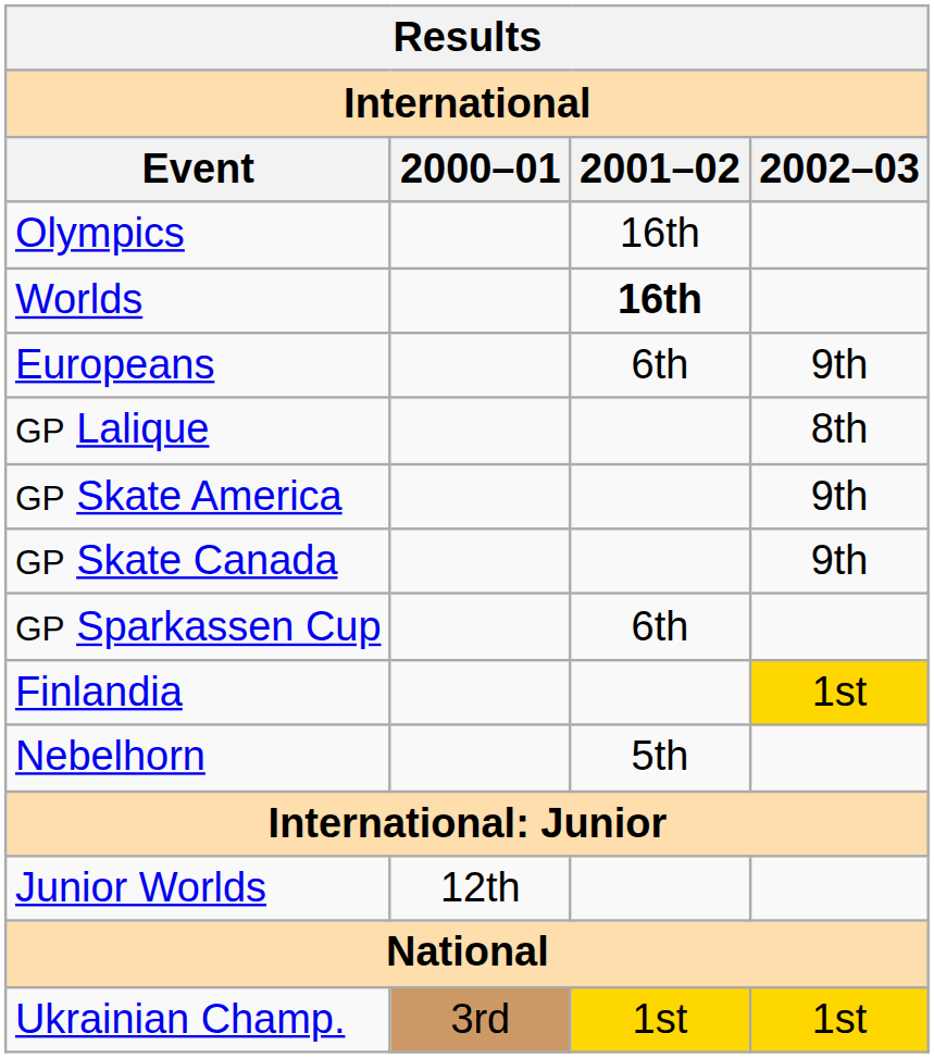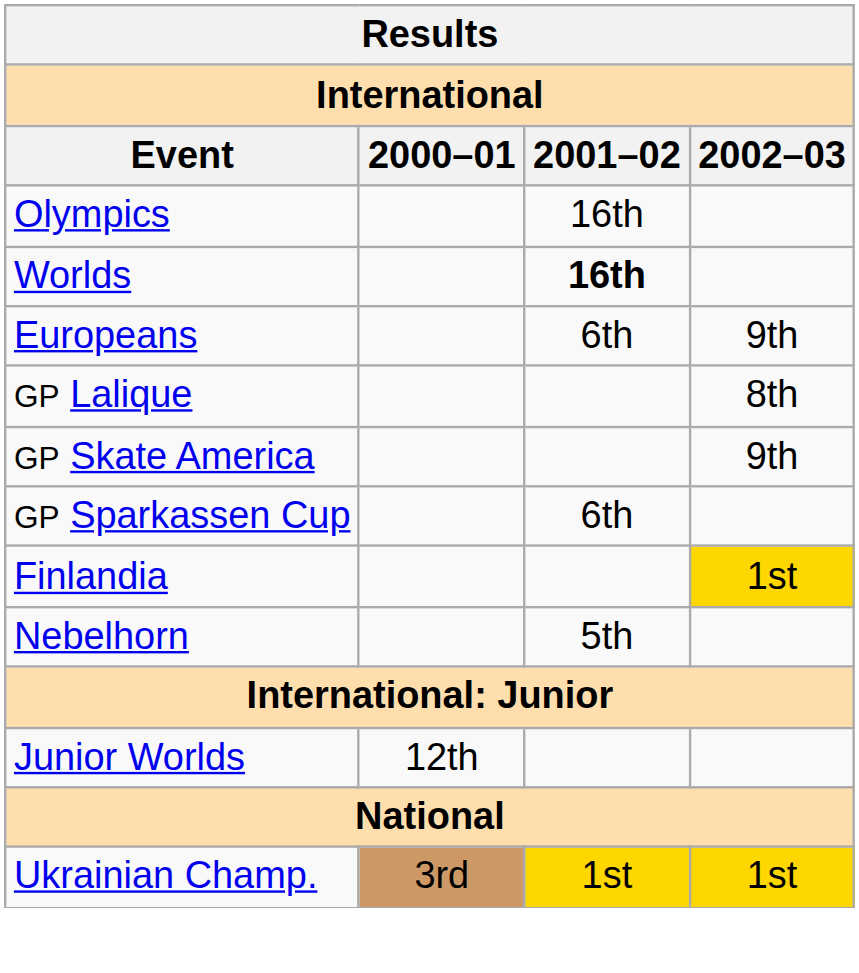 <table class="wikitable" style="text-align:center">
 <tr>
 <th colspan=4 align=center><strong>Results</strong></th>
 </tr>
 <tr>
 <th style="background-color: #ffdead; " colspan=4 align=center><strong>International</strong></th>
 </tr>
 <tr>
 <th>Event</th>
 <th>2000–01</th>
 <th>2001–02</th>
 <th>2002–03</th>
 </tr>
 <tr>
 <td align=left><a href='#'>Olympics</a></td>
 <td></td>
 <td>16th</td>
 <td></td>
 </tr>
 <tr>
 <td align=left><a href='#'>Worlds</a></td>
 <td></td>
 <td><strong>16th</strong></td>
 <td></td>
 </tr>
 <tr>
 <td align=left><a href='#'>Europeans</a></td>
 <td></td>
 <td>6th</td>
 <td>9th</td>
 </tr>
 <tr>
 <td align=left><small>GP</small> <a href='#'>Lalique</a></td>
 <td></td>
 <td></td>
 <td>8th</td>
 </tr>
 <tr>
 <td align=left><small>GP</small> <a href='#'>Skate America</a></td>
 <td></td>
 <td></td>
 <td>9th</td>
 </tr>
 <tr>
-<td align=left><small>GP</small> <a href='#'>Skate Canada</a></td>
-<td></td>
-<td></td>
-<td>9th</td>
-</tr>
-<tr>
 <td align=left><small>GP</small> <a href='#'>Sparkassen Cup</a></td>
 <td></td>
 <td>6th</td>
 <td></td>
 </tr>
 <tr>
 <td align=left><a href='#'>Finlandia</a></td>
 <td></td>
 <td></td>
 <td bgcolor=gold>1st</td>
 </tr>
 <tr>
 <td align=left><a href='#'>Nebelhorn</a></td>
 <td></td>
 <td>5th</td>
 <td></td>
 </tr>
 <tr>
 <th style="background-color: #ffdead; " colspan=4 align=center><strong>International: Junior</strong></th>
 </tr>
 <tr>
 <td align=left><a href='#'>Junior Worlds</a></td>
 <td>12th</td>
 <td></td>
 <td></td>
 </tr>
 <tr>
 <th style="background-color: #ffdead; " colspan=4 align=center><strong>National</strong></th>
 </tr>
 <tr>
 <td align=left><a href='#'>Ukrainian Champ.</a></td>
 <td bgcolor=cc9966>3rd</td>
 <td bgcolor=gold>1st</td>
 <td bgcolor=gold>1st</td>
 </tr>
 </table>
